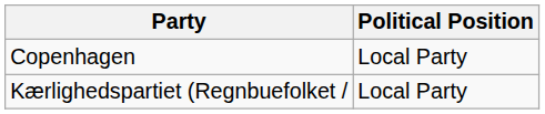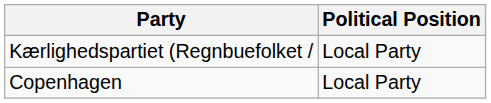 <table class="wikitable mw-collapsible mw-collapsed">
 <tr>
 <th>Party</th>
 <th>Political Position</th>
 </tr>
 <tr>
+<td>Kærlighedspartiet (Regnbuefolket /</td>
+<td>Local Party</td>
+</tr>
+<tr>
 <td>Copenhagen</td>
 <td>Local Party</td>
 </tr>
-<tr>
-<td>Kærlighedspartiet (Regnbuefolket /</td>
-<td>Local Party</td>
-</tr>
 </table>
